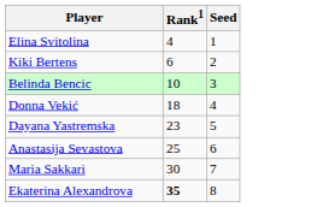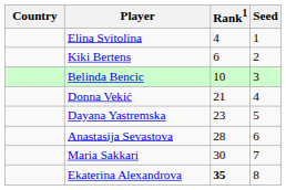 <table class="sortable wikitable">
 <tr>
+<th width="70">Country</th>
 <th width="180">Player</th>
 <th>Rank<sup>1</sup></th>
 <th>Seed</th>
 </tr>
 <tr>
+<td></td>
 <td><a href='#'>Elina Svitolina</a></td>
 <td>4</td>
 <td>1</td>
 </tr>
 <tr>
+<td></td>
 <td><a href='#'>Kiki Bertens</a></td>
 <td>6</td>
 <td>2</td>
 </tr>
 <tr style="background:#cfc;">
+<td></td>
 <td><a href='#'>Belinda Bencic</a></td>
 <td>10</td>
 <td>3</td>
 </tr>
 <tr>
+<td></td>
 <td><a href='#'>Donna Vekić</a></td>
-<td>18</td>
+<td>21</td>
 <td>4</td>
 </tr>
 <tr>
+<td></td>
 <td><a href='#'>Dayana Yastremska</a></td>
 <td>23</td>
 <td>5</td>
 </tr>
 <tr>
+<td></td>
 <td><a href='#'>Anastasija Sevastova</a></td>
-<td>25</td>
+<td>28</td>
 <td>6</td>
 </tr>
 <tr>
+<td></td>
 <td><a href='#'>Maria Sakkari</a></td>
 <td>30</td>
 <td>7</td>
 </tr>
 <tr>
+<td></td>
 <td><a href='#'>Ekaterina Alexandrova</a></td>
 <td><strong>35</strong></td>
 <td>8</td>
 </tr>
 </table>
